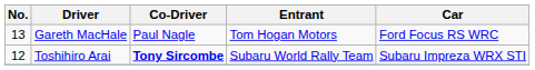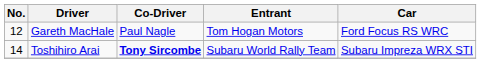 <table class="wikitable" style="font-size: 85%;">
 <tr>
 <th>No.</th>
 <th>Driver</th>
 <th>Co-Driver</th>
 <th>Entrant</th>
 <th>Car</th>
 </tr>
 <tr>
-<td align="center">13</td>
+<td align="center">12</td>
 <td> <a href='#'>Gareth MacHale</a></td>
 <td> <a href='#'>Paul Nagle</a></td>
 <td> <a href='#'>Tom Hogan Motors</a></td>
 <td><a href='#'>Ford Focus RS WRC</a></td>
 </tr>
 <tr>
-<td align="center">12</td>
+<td align="center">14</td>
 <td> <a href='#'>Toshihiro Arai</a></td>
 <td><strong> <a href='#'>Tony Sircombe</a></strong></td>
 <td> <a href='#'>Subaru World Rally Team</a></td>
 <td><a href='#'>Subaru Impreza WRX STI</a></td>
 </tr>
 <tr>
 </tr>
 </table>
